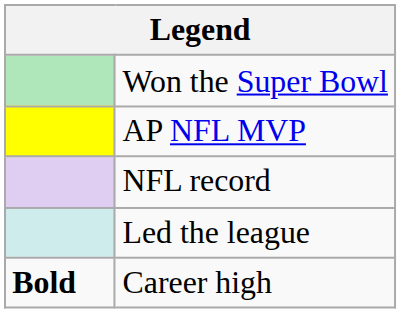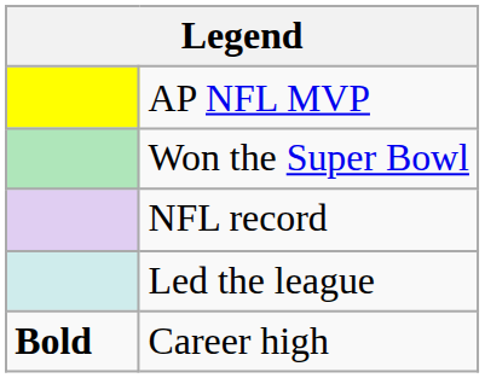 <table class="wikitable">
 <tr>
 <th colspan="2">Legend</th>
 </tr>
 <tr>
+<td style="background:#ff0; width:3em;"></td>
+<td>AP <a href='#'>NFL MVP</a></td>
+</tr>
+<tr>
 <td style="background:#afe6ba; width:3em;"></td>
 <td>Won the <a href='#'>Super Bowl</a></td>
-</tr>
-<tr>
-<td style="background:#ff0; width:3em;"></td>
-<td>AP <a href='#'>NFL MVP</a></td>
 </tr>
 <tr>
 <td style="background:#e0cef2; width:3em;"></td>
 <td>NFL record</td>
 </tr>
 <tr>
 <td style="background:#cfecec; width:3em;"></td>
 <td>Led the league</td>
 </tr>
 <tr>
 <td style="width:3em;"><strong>Bold</strong></td>
 <td>Career high</td>
 </tr>
 </table>
